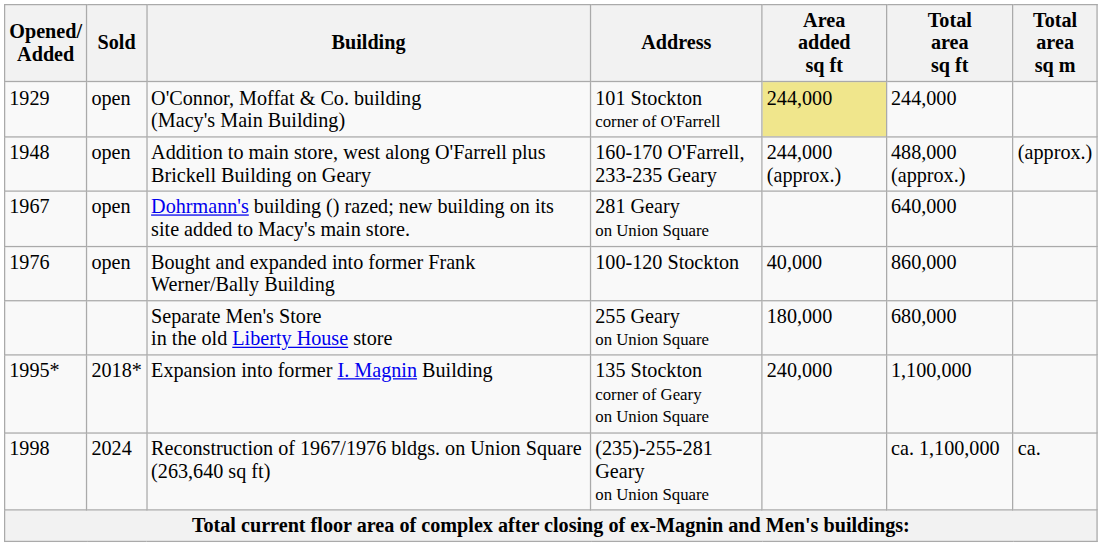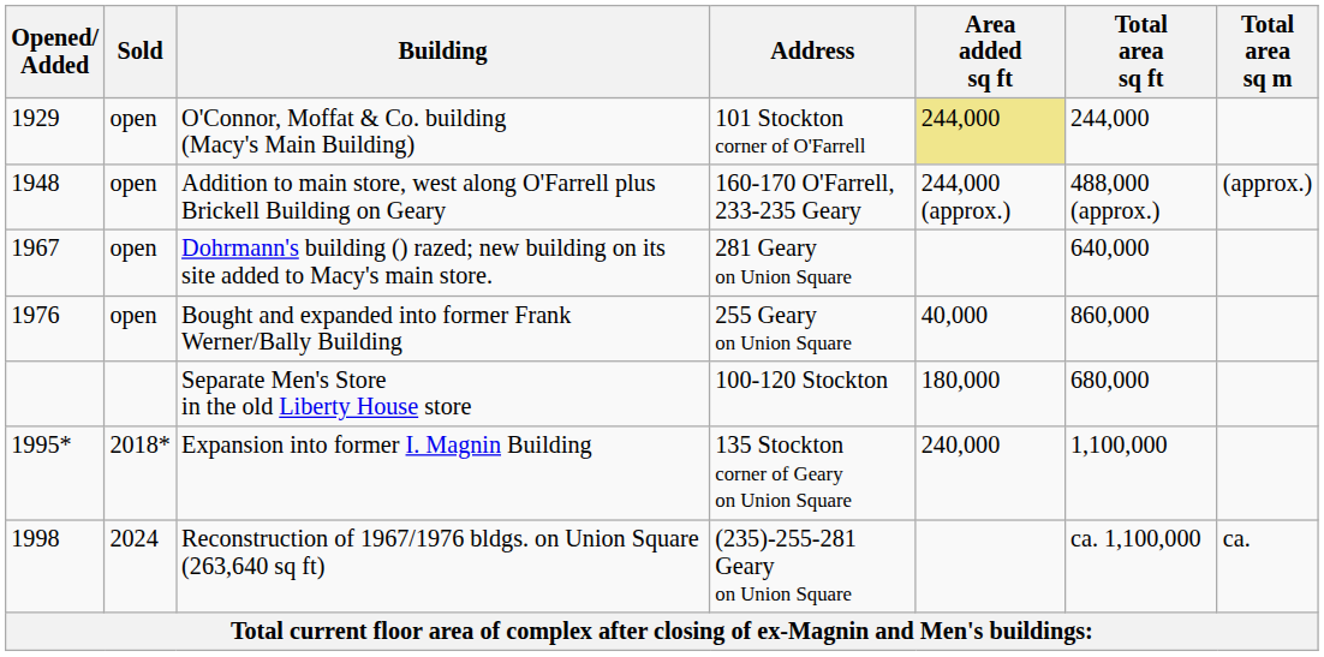 <table class="wikitable">
 <tr>
 <th>Opened/<br>Added</th>
 <th>Sold</th>
 <th>Building</th>
 <th>Address</th>
 <th>Area<br>added<br>sq ft</th>
 <th>Total<br>area<br>sq ft</th>
 <th>Total<br>area<br>sq m</th>
 </tr>
 <tr style="vertical-align:top;">
 <td>1929</td>
 <td>open</td>
 <td>O'Connor, Moffat & Co. building<br>(Macy's Main Building)</td>
 <td>101 Stockton<br><small>corner of O'Farrell</small></td>
 <td style="background: khaki;">244,000</td>
 <td>244,000</td>
 <td></td>
 </tr>
 <tr style="vertical-align:top;">
 <td>1948</td>
 <td>open</td>
 <td>Addition to main store, west along O'Farrell plus Brickell Building on Geary</td>
 <td>160‑170 O'Farrell,<br>233-235 Geary</td>
 <td>244,000 (approx.)</td>
 <td>488,000 (approx.)</td>
 <td> (approx.)</td>
 </tr>
 <tr style="vertical-align:top;">
 <td>1967</td>
 <td>open</td>
 <td><a href='#'>Dohrmann's</a> building () razed; new building on its site added to Macy's main store.</td>
 <td>281 Geary<br><small>on Union Square</small></td>
 <td></td>
 <td>640,000</td>
 <td></td>
 </tr>
 <tr style="vertical-align:top;">
 <td>1976</td>
 <td>open</td>
 <td>Bought and expanded into former Frank Werner/Bally Building</td>
-<td>100-120 Stockton</td>
+<td>255 Geary<br><small>on Union Square</small></td>
 <td>40,000</td>
 <td>860,000</td>
 <td></td>
 </tr>
 <tr style="vertical-align:top;">
 <td></td>
 <td></td>
 <td>Separate Men's Store<br>in the old <a href='#'>Liberty House</a> store</td>
-<td>255 Geary<br><small>on Union Square</small></td>
+<td>100-120 Stockton</td>
 <td>180,000</td>
 <td>680,000</td>
 <td></td>
 </tr>
 <tr style="vertical-align:top;">
 <td>1995*</td>
 <td>2018*</td>
 <td>Expansion into former <a href='#'>I. Magnin</a> Building</td>
 <td>135 Stockton<br><small>corner of Geary<br>on Union Square</small></td>
 <td>240,000</td>
 <td>1,100,000</td>
 <td></td>
 </tr>
 <tr style="vertical-align:top;">
 <td>1998</td>
 <td>2024</td>
 <td>Reconstruction of 1967/1976 bldgs. on Union Square (263,640 sq ft)</td>
 <td>(235)-255-281 Geary<br><small>on Union Square</small></td>
 <td></td>
 <td>ca. 1,100,000</td>
 <td>ca. </td>
 </tr>
 <tr style="vertical-align:top;">
 <th colspan=7>Total current floor area of complex after closing of ex-Magnin and Men's buildings:  </th>
 </tr>
 </table>
